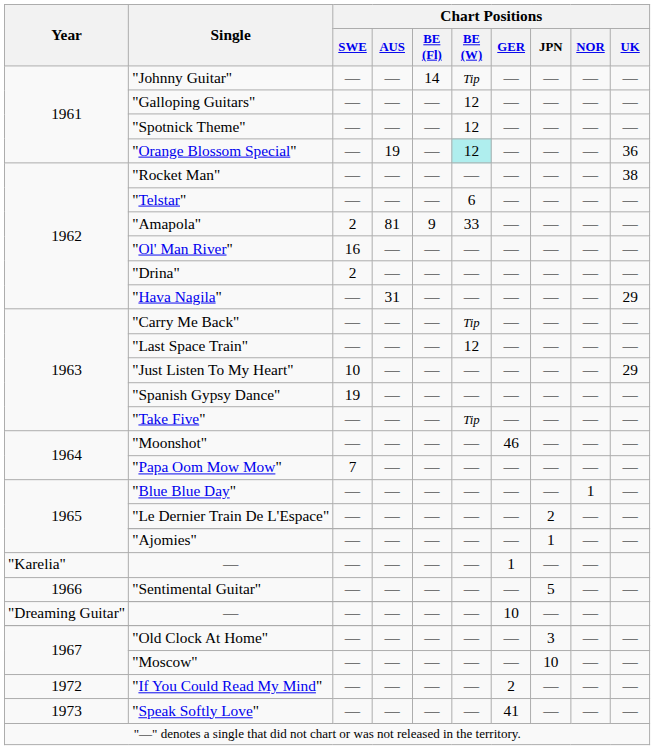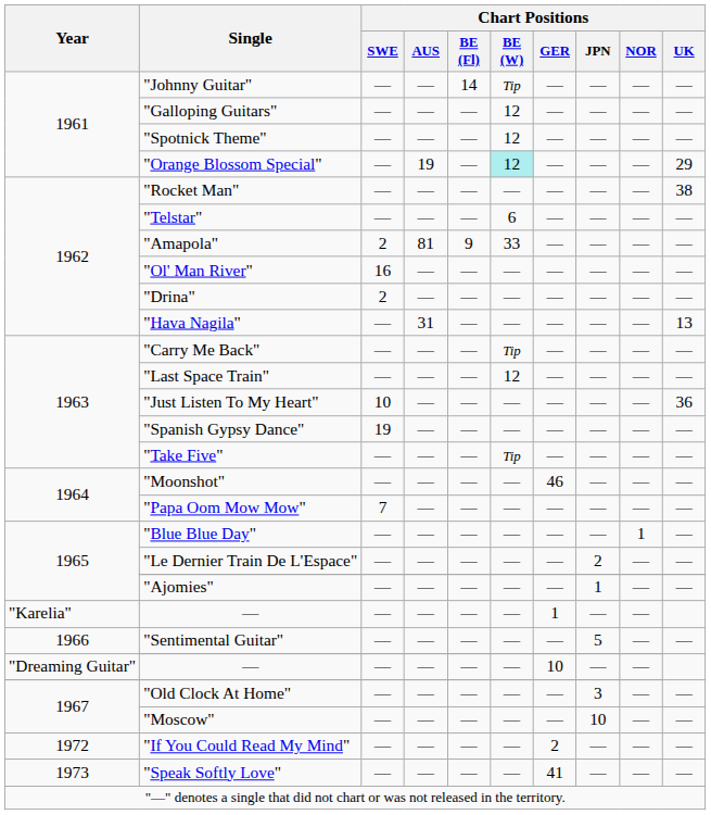 <table class="wikitable" style="text-align:center;">
 <tr>
 <th rowspan="2">Year</th>
 <th rowspan="2">Single</th>
 <th colspan="8">Chart Positions</th>
 </tr>
 <tr style="font-size:smaller;">
 <th width="35"><a href='#'>SWE</a><br></th>
 <th width="35"><a href='#'>AUS</a><br></th>
 <th width="35"><a href='#'>BE <br>(Fl)</a><br></th>
 <th width="35"><a href='#'>BE <br>(W)</a><br></th>
 <th width="35"><a href='#'>GER</a><br></th>
 <th width="35">JPN<br></th>
 <th width="35"><a href='#'>NOR</a><br></th>
 <th width="35"><a href='#'>UK</a><br></th>
 </tr>
 <tr>
 <td rowspan="4">1961</td>
 <td align="left">"Johnny Guitar"</td>
 <td>—</td>
 <td>—</td>
 <td>14</td>
 <td><small><em>Tip</em></small></td>
 <td>—</td>
 <td>—</td>
 <td>—</td>
 <td>—</td>
 </tr>
 <tr>
 <td align="left">"Galloping Guitars"</td>
 <td>—</td>
 <td>—</td>
 <td>—</td>
 <td>12</td>
 <td>—</td>
 <td>—</td>
 <td>—</td>
 <td>—</td>
 </tr>
 <tr>
 <td align="left">"Spotnick Theme"</td>
 <td>—</td>
 <td>—</td>
 <td>—</td>
 <td>12</td>
 <td>—</td>
 <td>—</td>
 <td>—</td>
 <td>—</td>
 </tr>
 <tr>
 <td align="left">"<a href='#'>Orange Blossom Special</a>"</td>
 <td>—</td>
 <td>19</td>
 <td>—</td>
 <td style="background: paleturquoise;">12</td>
 <td>—</td>
 <td>—</td>
 <td>—</td>
-<td>36</td>
+<td>29</td>
 </tr>
 <tr>
 <td rowspan="6">1962</td>
 <td align="left">"Rocket Man"</td>
 <td>—</td>
 <td>—</td>
 <td>—</td>
 <td>—</td>
 <td>—</td>
 <td>—</td>
 <td>—</td>
 <td>38</td>
 </tr>
 <tr>
 <td align="left">"<a href='#'>Telstar</a>"</td>
 <td>—</td>
 <td>—</td>
 <td>—</td>
 <td>6</td>
 <td>—</td>
 <td>—</td>
 <td>—</td>
 <td>—</td>
 </tr>
 <tr>
 <td align="left">"Amapola"</td>
 <td>2</td>
 <td>81</td>
 <td>9</td>
 <td>33</td>
 <td>—</td>
 <td>—</td>
 <td>—</td>
 <td>—</td>
 </tr>
 <tr>
 <td align="left">"<a href='#'>Ol' Man River</a>"</td>
 <td>16</td>
 <td>—</td>
 <td>—</td>
 <td>—</td>
 <td>—</td>
 <td>—</td>
 <td>—</td>
 <td>—</td>
 </tr>
 <tr>
 <td align="left">"Drina"</td>
 <td>2</td>
 <td>—</td>
 <td>—</td>
 <td>—</td>
 <td>—</td>
 <td>—</td>
 <td>—</td>
 <td>—</td>
 </tr>
 <tr>
 <td align="left">"<a href='#'>Hava Nagila</a>"</td>
 <td>—</td>
 <td>31</td>
 <td>—</td>
 <td>—</td>
 <td>—</td>
 <td>—</td>
 <td>—</td>
-<td>29</td>
+<td>13</td>
 </tr>
 <tr>
 <td rowspan="5">1963</td>
 <td align="left">"Carry Me Back"</td>
 <td>—</td>
 <td>—</td>
 <td>—</td>
 <td><small><em>Tip</em></small></td>
 <td>—</td>
 <td>—</td>
 <td>—</td>
 <td>—</td>
 </tr>
 <tr>
 <td align="left">"Last Space Train"</td>
 <td>—</td>
 <td>—</td>
 <td>—</td>
 <td>12</td>
 <td>—</td>
 <td>—</td>
 <td>—</td>
 <td>—</td>
 </tr>
 <tr>
 <td align="left">"Just Listen To My Heart"</td>
 <td>10</td>
 <td>—</td>
 <td>—</td>
 <td>—</td>
 <td>—</td>
 <td>—</td>
 <td>—</td>
-<td>29</td>
+<td>36</td>
 </tr>
 <tr>
 <td align="left">"Spanish Gypsy Dance"</td>
 <td>19</td>
 <td>—</td>
 <td>—</td>
 <td>—</td>
 <td>—</td>
 <td>—</td>
 <td>—</td>
 <td>—</td>
 </tr>
 <tr>
 <td align="left">"<a href='#'>Take Five</a>"</td>
 <td>—</td>
 <td>—</td>
 <td>—</td>
 <td><small><em>Tip</em></small></td>
 <td>—</td>
 <td>—</td>
 <td>—</td>
 <td>—</td>
 </tr>
 <tr>
 <td rowspan="2">1964</td>
 <td align="left">"Moonshot"</td>
 <td>—</td>
 <td>—</td>
 <td>—</td>
 <td>—</td>
 <td>46</td>
 <td>—</td>
 <td>—</td>
 <td>—</td>
 </tr>
 <tr>
 <td align="left">"<a href='#'>Papa Oom Mow Mow</a>"</td>
 <td>7</td>
 <td>—</td>
 <td>—</td>
 <td>—</td>
 <td>—</td>
 <td>—</td>
 <td>—</td>
 <td>—</td>
 </tr>
 <tr>
 <td rowspan="4">1965</td>
 <td align="left">"<a href='#'>Blue Blue Day</a>"</td>
 <td>—</td>
 <td>—</td>
 <td>—</td>
 <td>—</td>
 <td>—</td>
 <td>—</td>
 <td>1</td>
 <td>—</td>
 </tr>
 <tr>
 <td align="left">"Le Dernier Train De L'Espace"</td>
 <td>—</td>
 <td>—</td>
 <td>—</td>
 <td>—</td>
 <td>—</td>
 <td>2</td>
 <td>—</td>
 <td>—</td>
 </tr>
 <tr>
 </tr>
 <tr>
 <td align="left">"Ajomies"</td>
 <td>—</td>
 <td>—</td>
 <td>—</td>
 <td>—</td>
 <td>—</td>
 <td>1</td>
 <td>—</td>
 <td>—</td>
 </tr>
 <tr>
 <td align="left">"Karelia"</td>
 <td>—</td>
 <td>—</td>
 <td>—</td>
 <td>—</td>
 <td>—</td>
 <td>1</td>
 <td>—</td>
 <td>—</td>
 </tr>
 <tr>
 <td rowspan="2">1966</td>
 <td align="left">"Sentimental Guitar"</td>
 <td>—</td>
 <td>—</td>
 <td>—</td>
 <td>—</td>
 <td>—</td>
 <td>5</td>
 <td>—</td>
 <td>—</td>
 </tr>
 <tr>
 </tr>
 <tr>
 <td align="left">"Dreaming Guitar"</td>
 <td>—</td>
 <td>—</td>
 <td>—</td>
 <td>—</td>
 <td>—</td>
 <td>10</td>
 <td>—</td>
 <td>—</td>
 </tr>
 <tr>
 </tr>
 <tr>
 <td rowspan="2">1967</td>
 <td align="left">"Old Clock At Home"</td>
 <td>—</td>
 <td>—</td>
 <td>—</td>
 <td>—</td>
 <td>—</td>
 <td>3</td>
 <td>—</td>
 <td>—</td>
 </tr>
 <tr>
 <td align="left">"Moscow"</td>
 <td>—</td>
 <td>—</td>
 <td>—</td>
 <td>—</td>
 <td>—</td>
 <td>10</td>
 <td>—</td>
 <td>—</td>
 </tr>
 <tr>
 <td>1972</td>
 <td align="left">"<a href='#'>If You Could Read My Mind</a>"</td>
 <td>—</td>
 <td>—</td>
 <td>—</td>
 <td>—</td>
 <td>2</td>
 <td>—</td>
 <td>—</td>
 <td>—</td>
 </tr>
 <tr>
 <td>1973</td>
 <td align="left">"<a href='#'>Speak Softly Love</a>"</td>
 <td>—</td>
 <td>—</td>
 <td>—</td>
 <td>—</td>
 <td>41</td>
 <td>—</td>
 <td>—</td>
 <td>—</td>
 </tr>
 <tr>
 <td colspan="11" align="center" style="font-size:85%">"—" denotes a single that did not chart or was not released in the territory.</td>
 </tr>
 </table>
